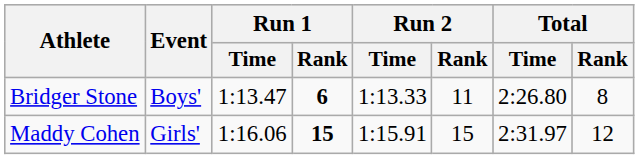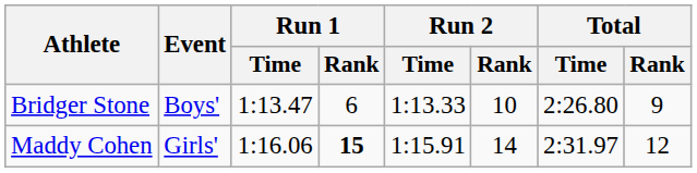 <table class="wikitable" style="font-size:90%">
 <tr>
 <th rowspan="2">Athlete</th>
 <th rowspan="2">Event</th>
 <th colspan="2">Run 1</th>
 <th colspan="2">Run 2</th>
 <th colspan="2">Total</th>
 </tr>
 <tr style="font-size:95%">
 <th>Time</th>
 <th>Rank</th>
 <th>Time</th>
 <th>Rank</th>
 <th>Time</th>
 <th>Rank</th>
 </tr>
 <tr align=center>
 <td align=left><a href='#'>Bridger Stone</a><br></td>
 <td align=left><a href='#'>Boys'</a></td>
 <td>1:13.47</td>
-<td><strong>6</strong></td>
+<td>6</td>
 <td>1:13.33</td>
-<td>11</td>
+<td>10</td>
 <td>2:26.80</td>
-<td>8</td>
+<td>9</td>
 </tr>
 <tr align=center>
 <td align=left><a href='#'>Maddy Cohen</a><br></td>
 <td align=left><a href='#'>Girls'</a></td>
 <td>1:16.06</td>
 <td><strong>15</strong></td>
 <td>1:15.91</td>
-<td>15</td>
+<td>14</td>
 <td>2:31.97</td>
 <td>12</td>
 </tr>
 </table>
